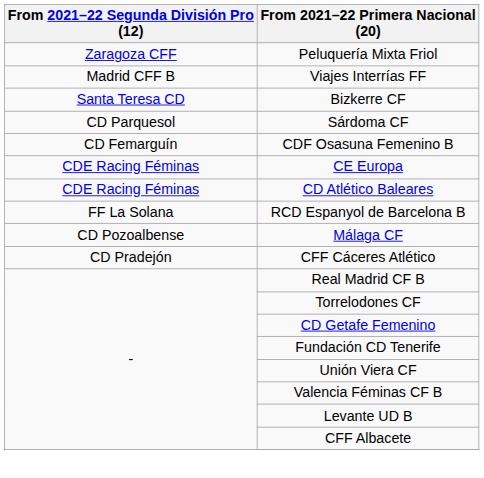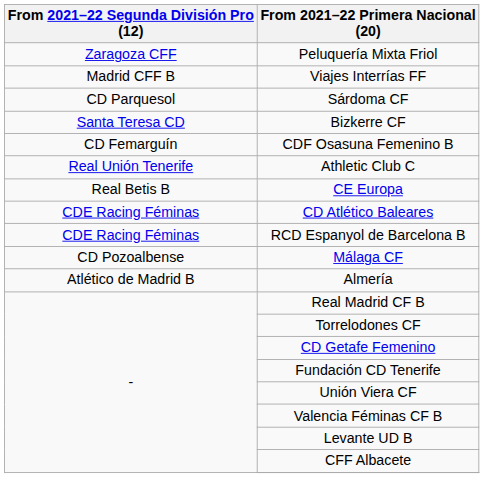 <table class="wikitable" style="text-align:center;">
 <tr>
 <th>From <a href='#'>2021–22 Segunda División Pro</a> <br>(12)</th>
 <th>From 2021–22 Primera Nacional <br>(20)</th>
 </tr>
 <tr>
 <td><a href='#'>Zaragoza CFF</a></td>
 <td>Peluquería Mixta Friol</td>
 </tr>
 <tr>
 <td>Madrid CFF B</td>
 <td>Viajes Interrías FF</td>
 </tr>
 <tr>
+<td>CD Parquesol</td>
+<td>Sárdoma CF</td>
+</tr>
+<tr>
 <td><a href='#'>Santa Teresa CD</a></td>
 <td>Bizkerre CF</td>
-</tr>
-<tr>
-<td>CD Parquesol</td>
-<td>Sárdoma CF</td>
 </tr>
 <tr>
 <td>CD Femarguín</td>
 <td>CDF Osasuna Femenino B</td>
 </tr>
 <tr>
-<td><a href='#'>CDE Racing Féminas</a></td>
+<td><a href='#'>Real Unión Tenerife</a></td>
+<td>Athletic Club C</td>
+</tr>
+<tr>
+<td>Real Betis B</td>
 <td><a href='#'>CE Europa</a></td>
 </tr>
 <tr>
 <td><a href='#'>CDE Racing Féminas</a></td>
 <td><a href='#'>CD Atlético Baleares</a></td>
 </tr>
 <tr>
-<td>FF La Solana</td>
+<td><a href='#'>CDE Racing Féminas</a></td>
 <td>RCD Espanyol de Barcelona B</td>
 </tr>
 <tr>
 <td>CD Pozoalbense</td>
 <td><a href='#'>Málaga CF</a></td>
 </tr>
 <tr>
-<td>CD Pradejón</td>
-<td>CFF Cáceres Atlético</td>
+<td>Atlético de Madrid B</td>
+<td>Almería</td>
 </tr>
 <tr>
 <td rowspan=9>-</td>
 <td>Real Madrid CF B</td>
 </tr>
 <tr>
 <td>Torrelodones CF</td>
 </tr>
 <tr>
 <td><a href='#'>CD Getafe Femenino</a></td>
 </tr>
 <tr>
 <td>Fundación CD Tenerife</td>
 </tr>
 <tr>
 <td>Unión Viera CF</td>
 </tr>
 <tr>
 <td>Valencia Féminas CF B</td>
 </tr>
 <tr>
 <td>Levante UD B</td>
 </tr>
 <tr>
 <td>CFF Albacete</td>
 </tr>
 <tr>
 </tr>
 </table>
